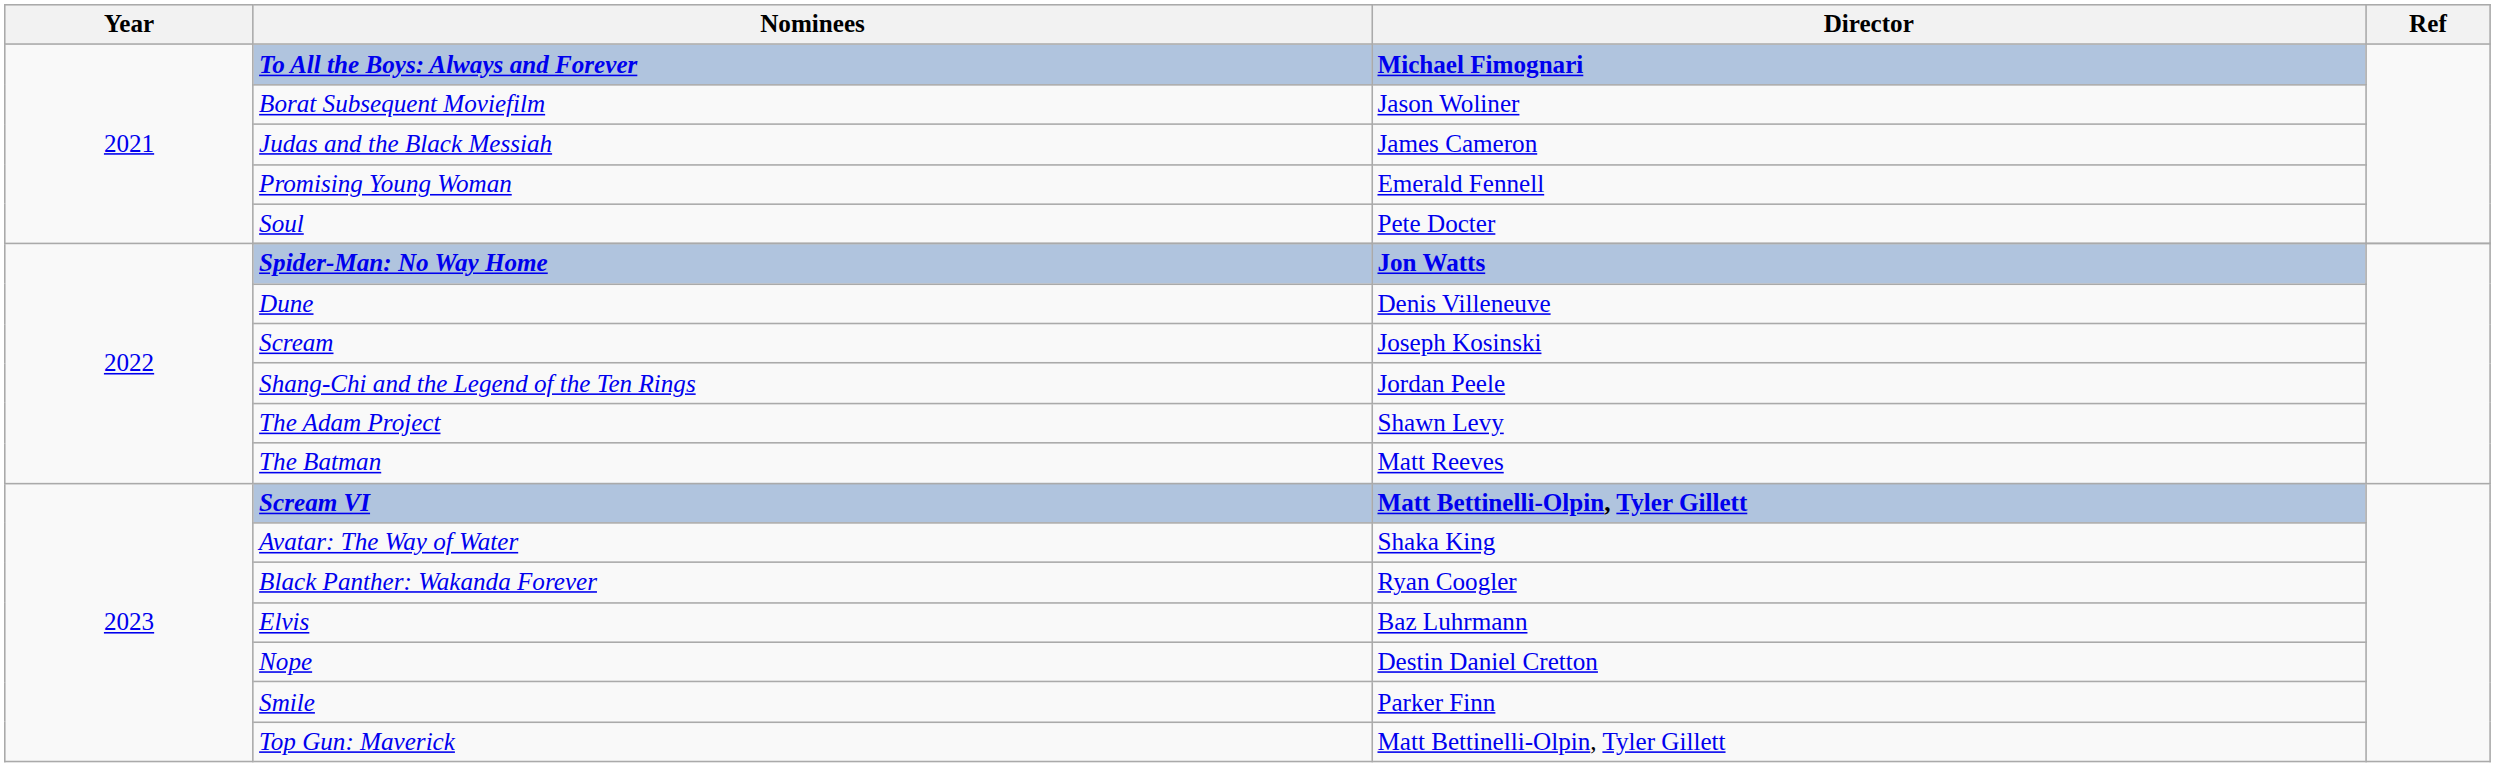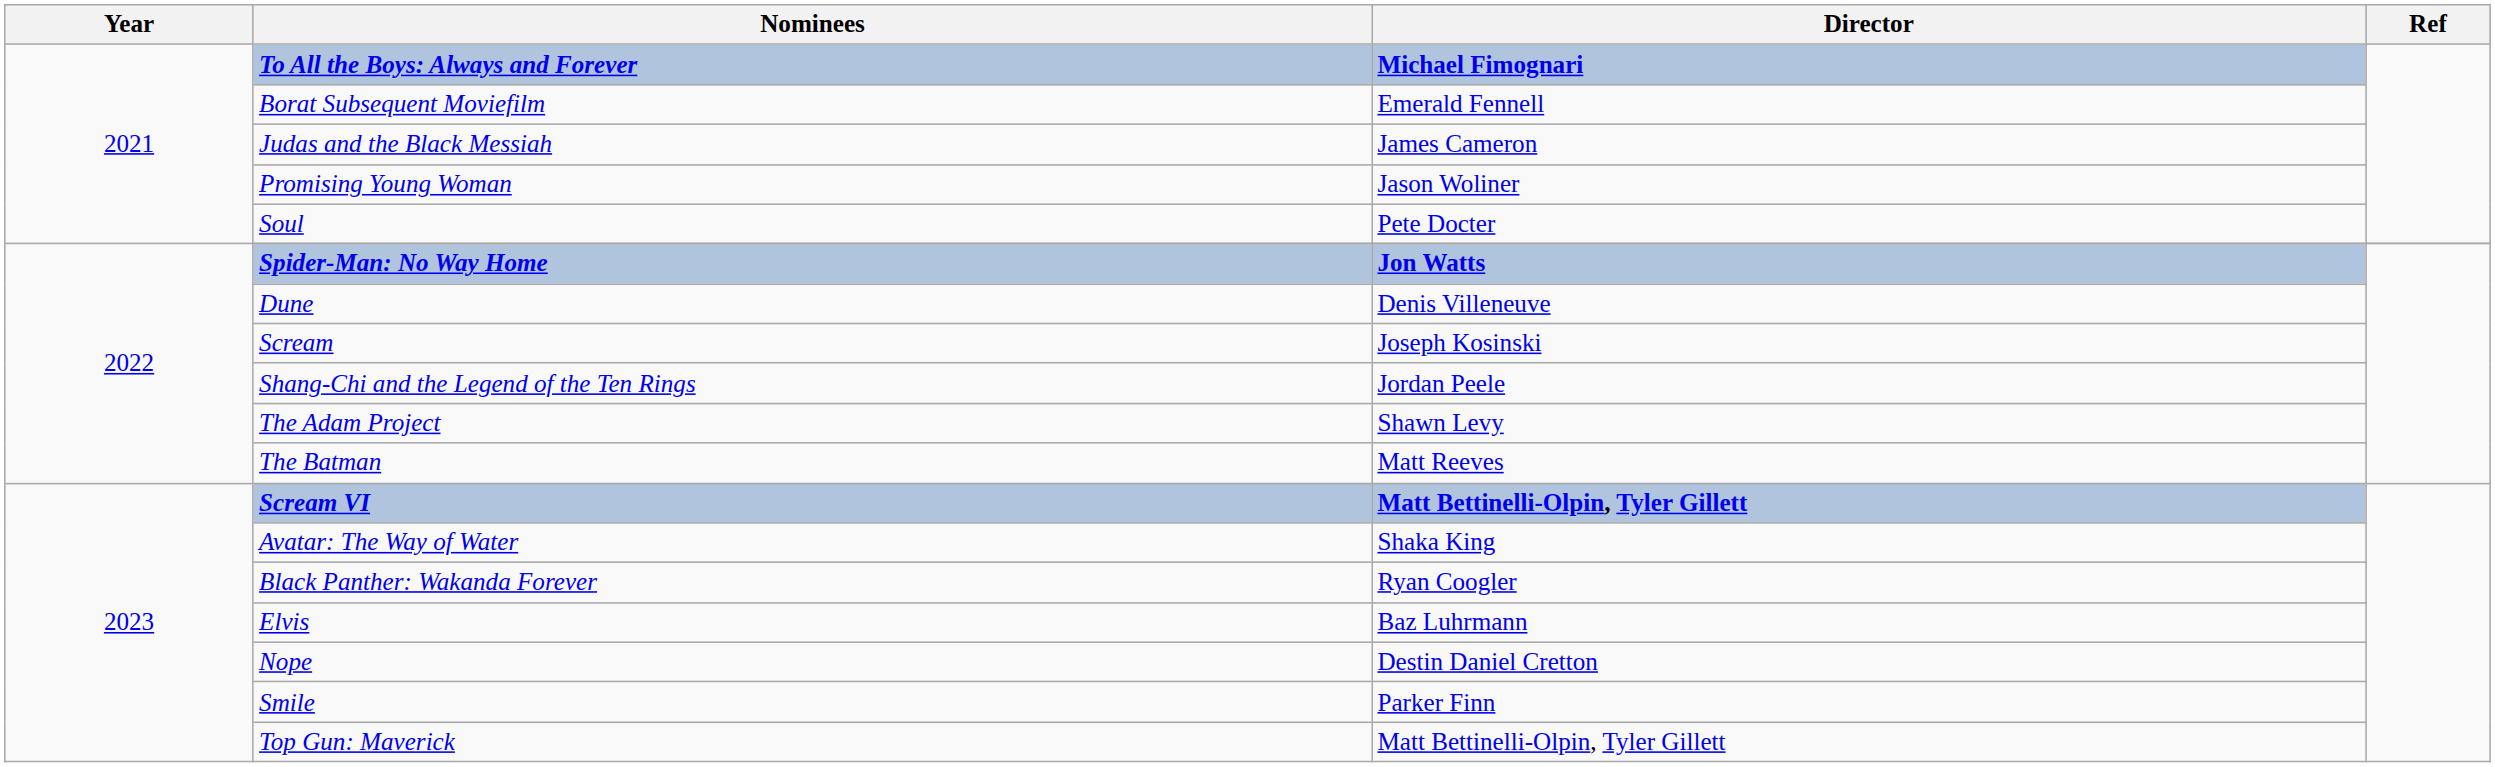 <table class="wikitable" width="100%" cellpadding="5">
 <tr>
 <th width="10%">Year</th>
 <th width="45%">Nominees</th>
 <th width="40%">Director</th>
 <th width="5%">Ref</th>
 </tr>
 <tr>
 <td rowspan="5" align="center"><a href='#'>2021</a></td>
 <td style="background:#B0C4DE;"><strong><em><a href='#'>To All the Boys: Always and Forever</a></em></strong></td>
 <td style="background:#B0C4DE;"><strong><a href='#'>Michael Fimognari</a></strong></td>
 <td rowspan="5" align="center"></td>
 </tr>
 <tr>
 <td><em><a href='#'>Borat Subsequent Moviefilm</a></em></td>
-<td><a href='#'>Jason Woliner</a></td>
+<td><a href='#'>Emerald Fennell</a></td>
 </tr>
 <tr>
 <td><em><a href='#'>Judas and the Black Messiah</a></em></td>
 <td><a href='#'>James Cameron</a></td>
 </tr>
 <tr>
 <td><em><a href='#'>Promising Young Woman</a></em></td>
-<td><a href='#'>Emerald Fennell</a></td>
+<td><a href='#'>Jason Woliner</a></td>
 </tr>
 <tr>
 <td><em><a href='#'>Soul</a></em></td>
 <td><a href='#'>Pete Docter</a></td>
 </tr>
 <tr>
 <td rowspan="7" align="center"><a href='#'>2022</a></td>
 </tr>
 <tr>
 <td style="background:#B0C4DE;"><strong><em><a href='#'>Spider-Man: No Way Home</a></em></strong></td>
 <td style="background:#B0C4DE;"><strong><a href='#'>Jon Watts</a></strong></td>
 <td rowspan="6" align="center"></td>
 </tr>
 <tr>
 <td><em><a href='#'>Dune</a></em></td>
 <td><a href='#'>Denis Villeneuve</a></td>
 </tr>
 <tr>
 <td><em><a href='#'>Scream</a></em></td>
 <td><a href='#'>Joseph Kosinski</a></td>
 </tr>
 <tr>
 <td><em><a href='#'>Shang-Chi and the Legend of the Ten Rings</a></em></td>
 <td><a href='#'>Jordan Peele</a></td>
 </tr>
 <tr>
 <td><em><a href='#'>The Adam Project</a></em></td>
 <td><a href='#'>Shawn Levy</a></td>
 </tr>
 <tr>
 <td><em><a href='#'>The Batman</a></em></td>
 <td><a href='#'>Matt Reeves</a></td>
 </tr>
 <tr>
 <td rowspan="8" align="center"><a href='#'>2023</a></td>
 <td style="background:#B0C4DE;"><strong><em><a href='#'>Scream VI</a></em></strong></td>
 <td style="background:#B0C4DE;"><strong><a href='#'>Matt Bettinelli-Olpin</a>, <a href='#'>Tyler Gillett</a></strong></td>
 <td rowspan="7" align="center"></td>
 </tr>
 <tr>
 <td><em><a href='#'>Avatar: The Way of Water</a></em></td>
 <td><a href='#'>Shaka King</a></td>
 </tr>
 <tr>
 <td><em><a href='#'>Black Panther: Wakanda Forever</a></em></td>
 <td><a href='#'>Ryan Coogler</a></td>
 </tr>
 <tr>
 <td><em><a href='#'>Elvis</a></em></td>
 <td><a href='#'>Baz Luhrmann</a></td>
 </tr>
 <tr>
 <td><em><a href='#'>Nope</a></em></td>
 <td><a href='#'>Destin Daniel Cretton</a></td>
 </tr>
 <tr>
 <td><em><a href='#'>Smile</a></em></td>
 <td><a href='#'>Parker Finn</a></td>
 </tr>
 <tr>
 <td><em><a href='#'>Top Gun: Maverick</a></em></td>
 <td><a href='#'>Matt Bettinelli-Olpin</a>, <a href='#'>Tyler Gillett</a></td>
 </tr>
 </table>
